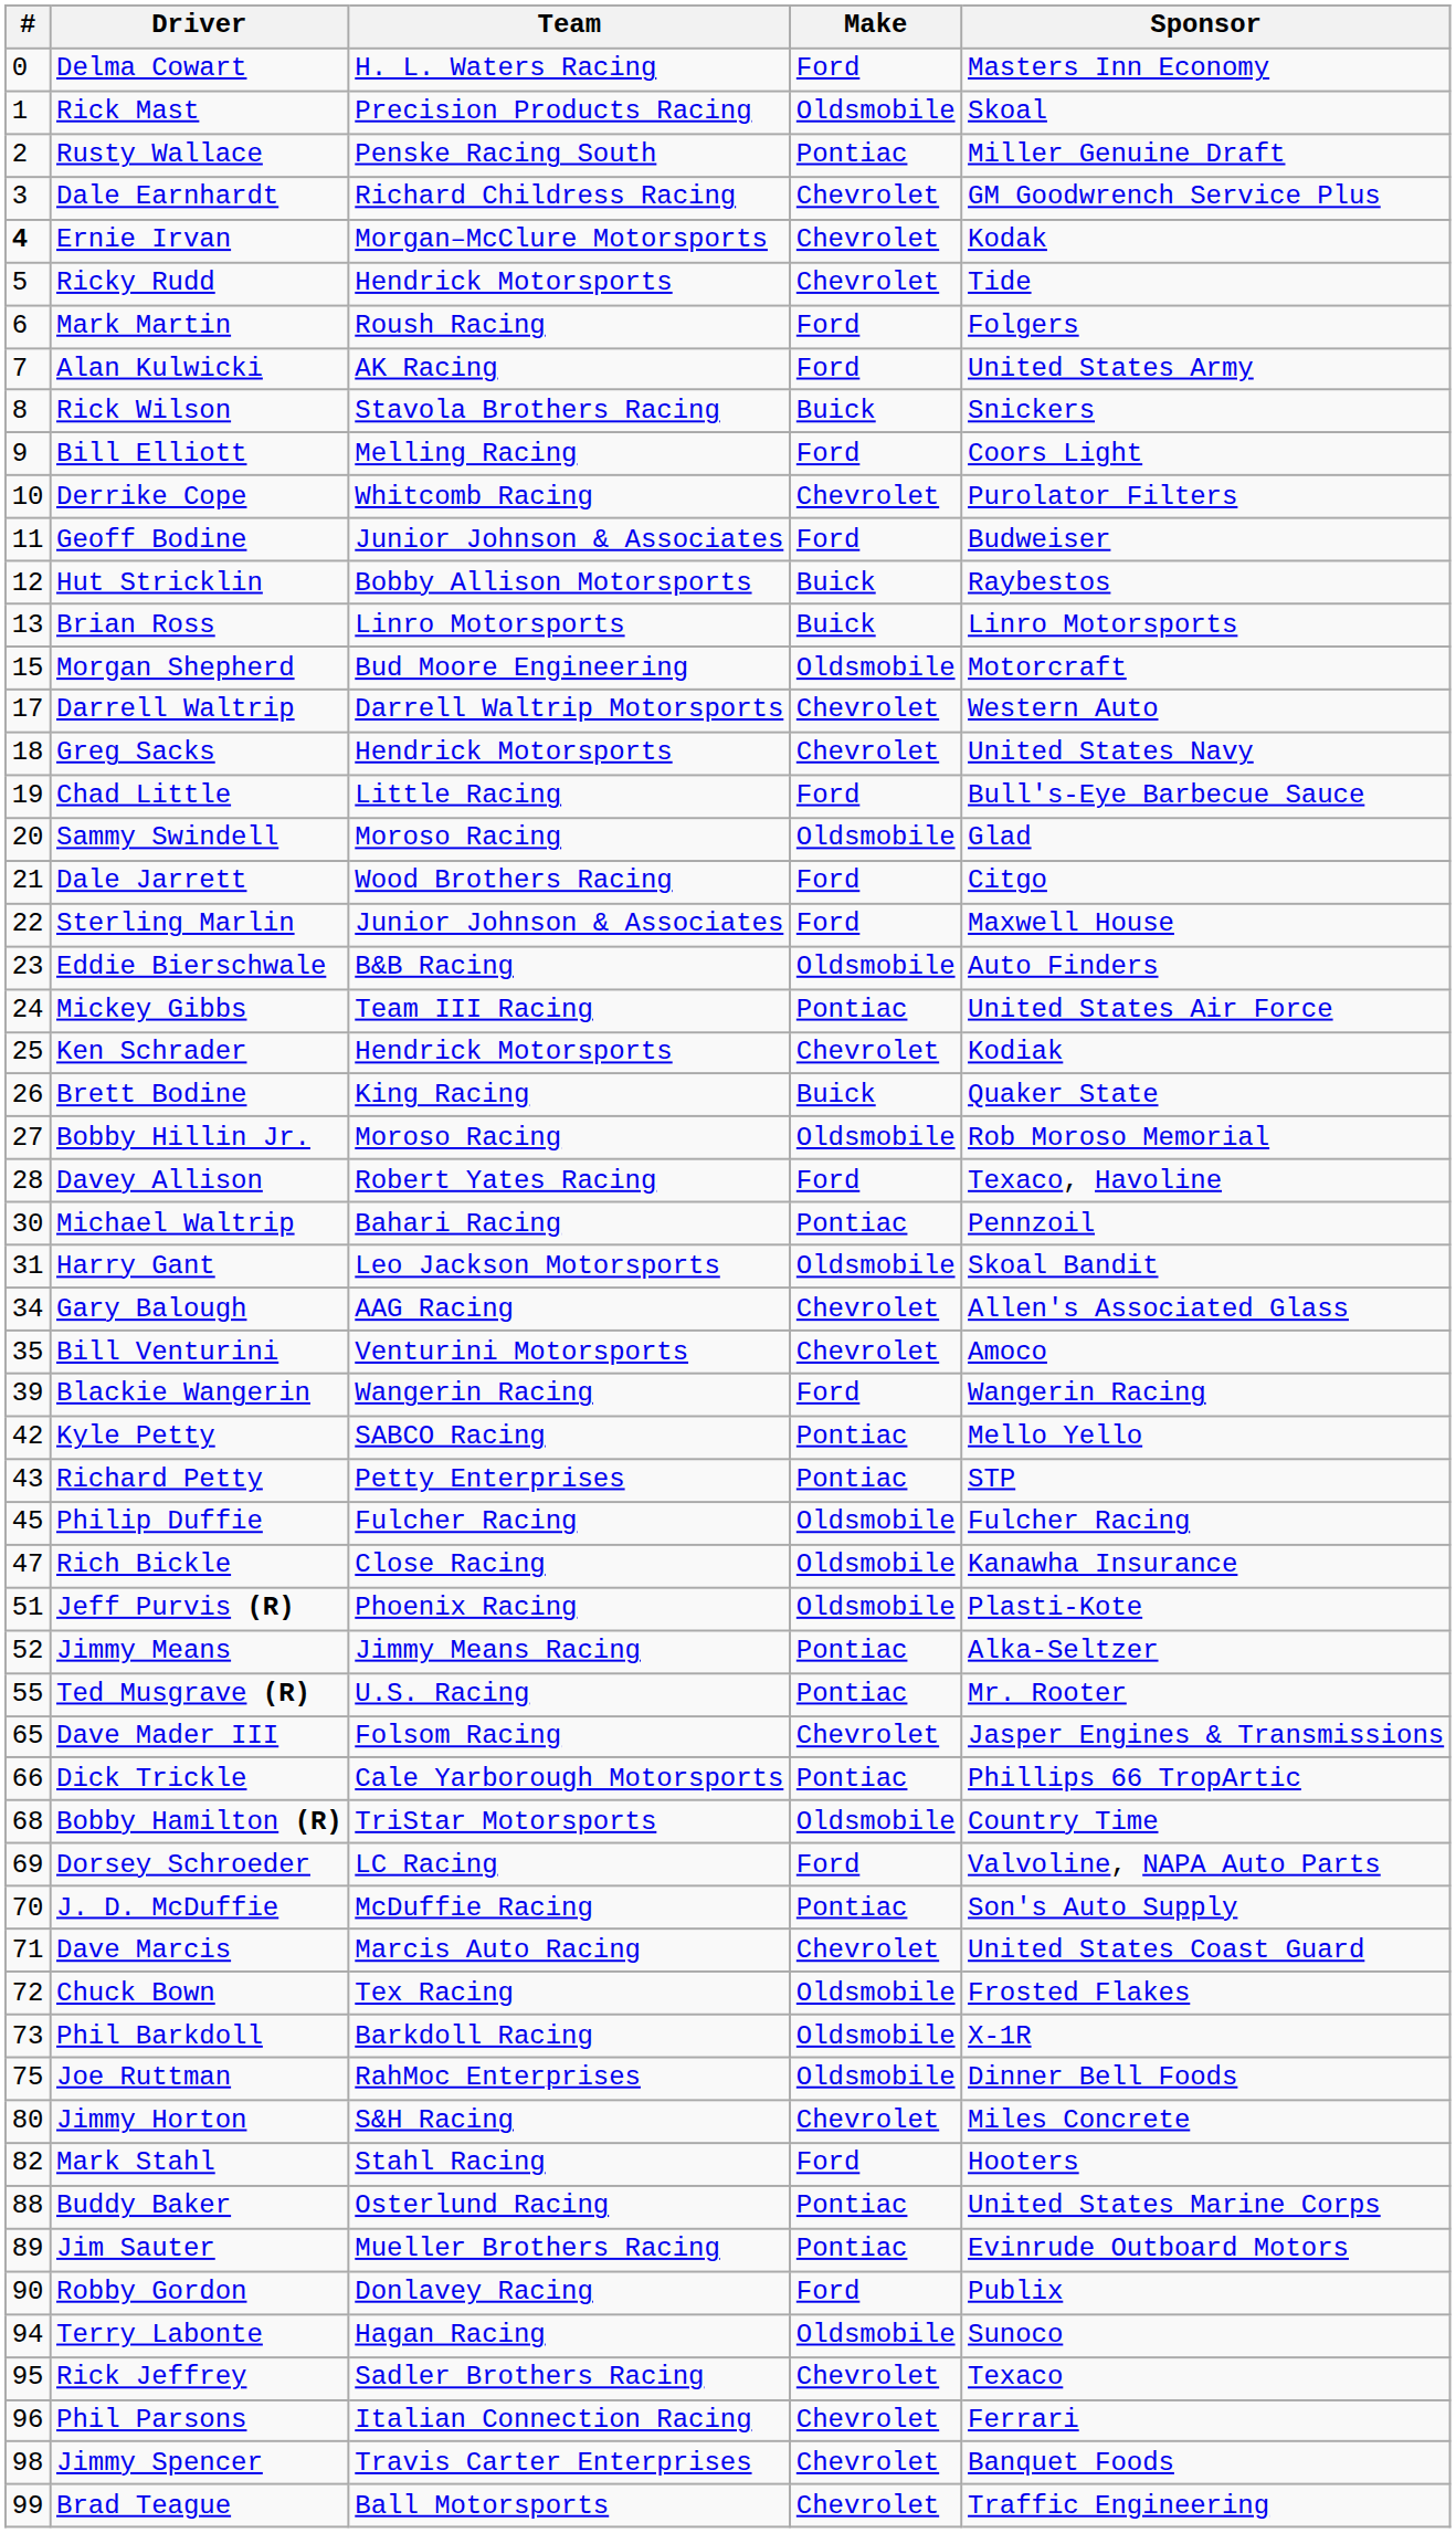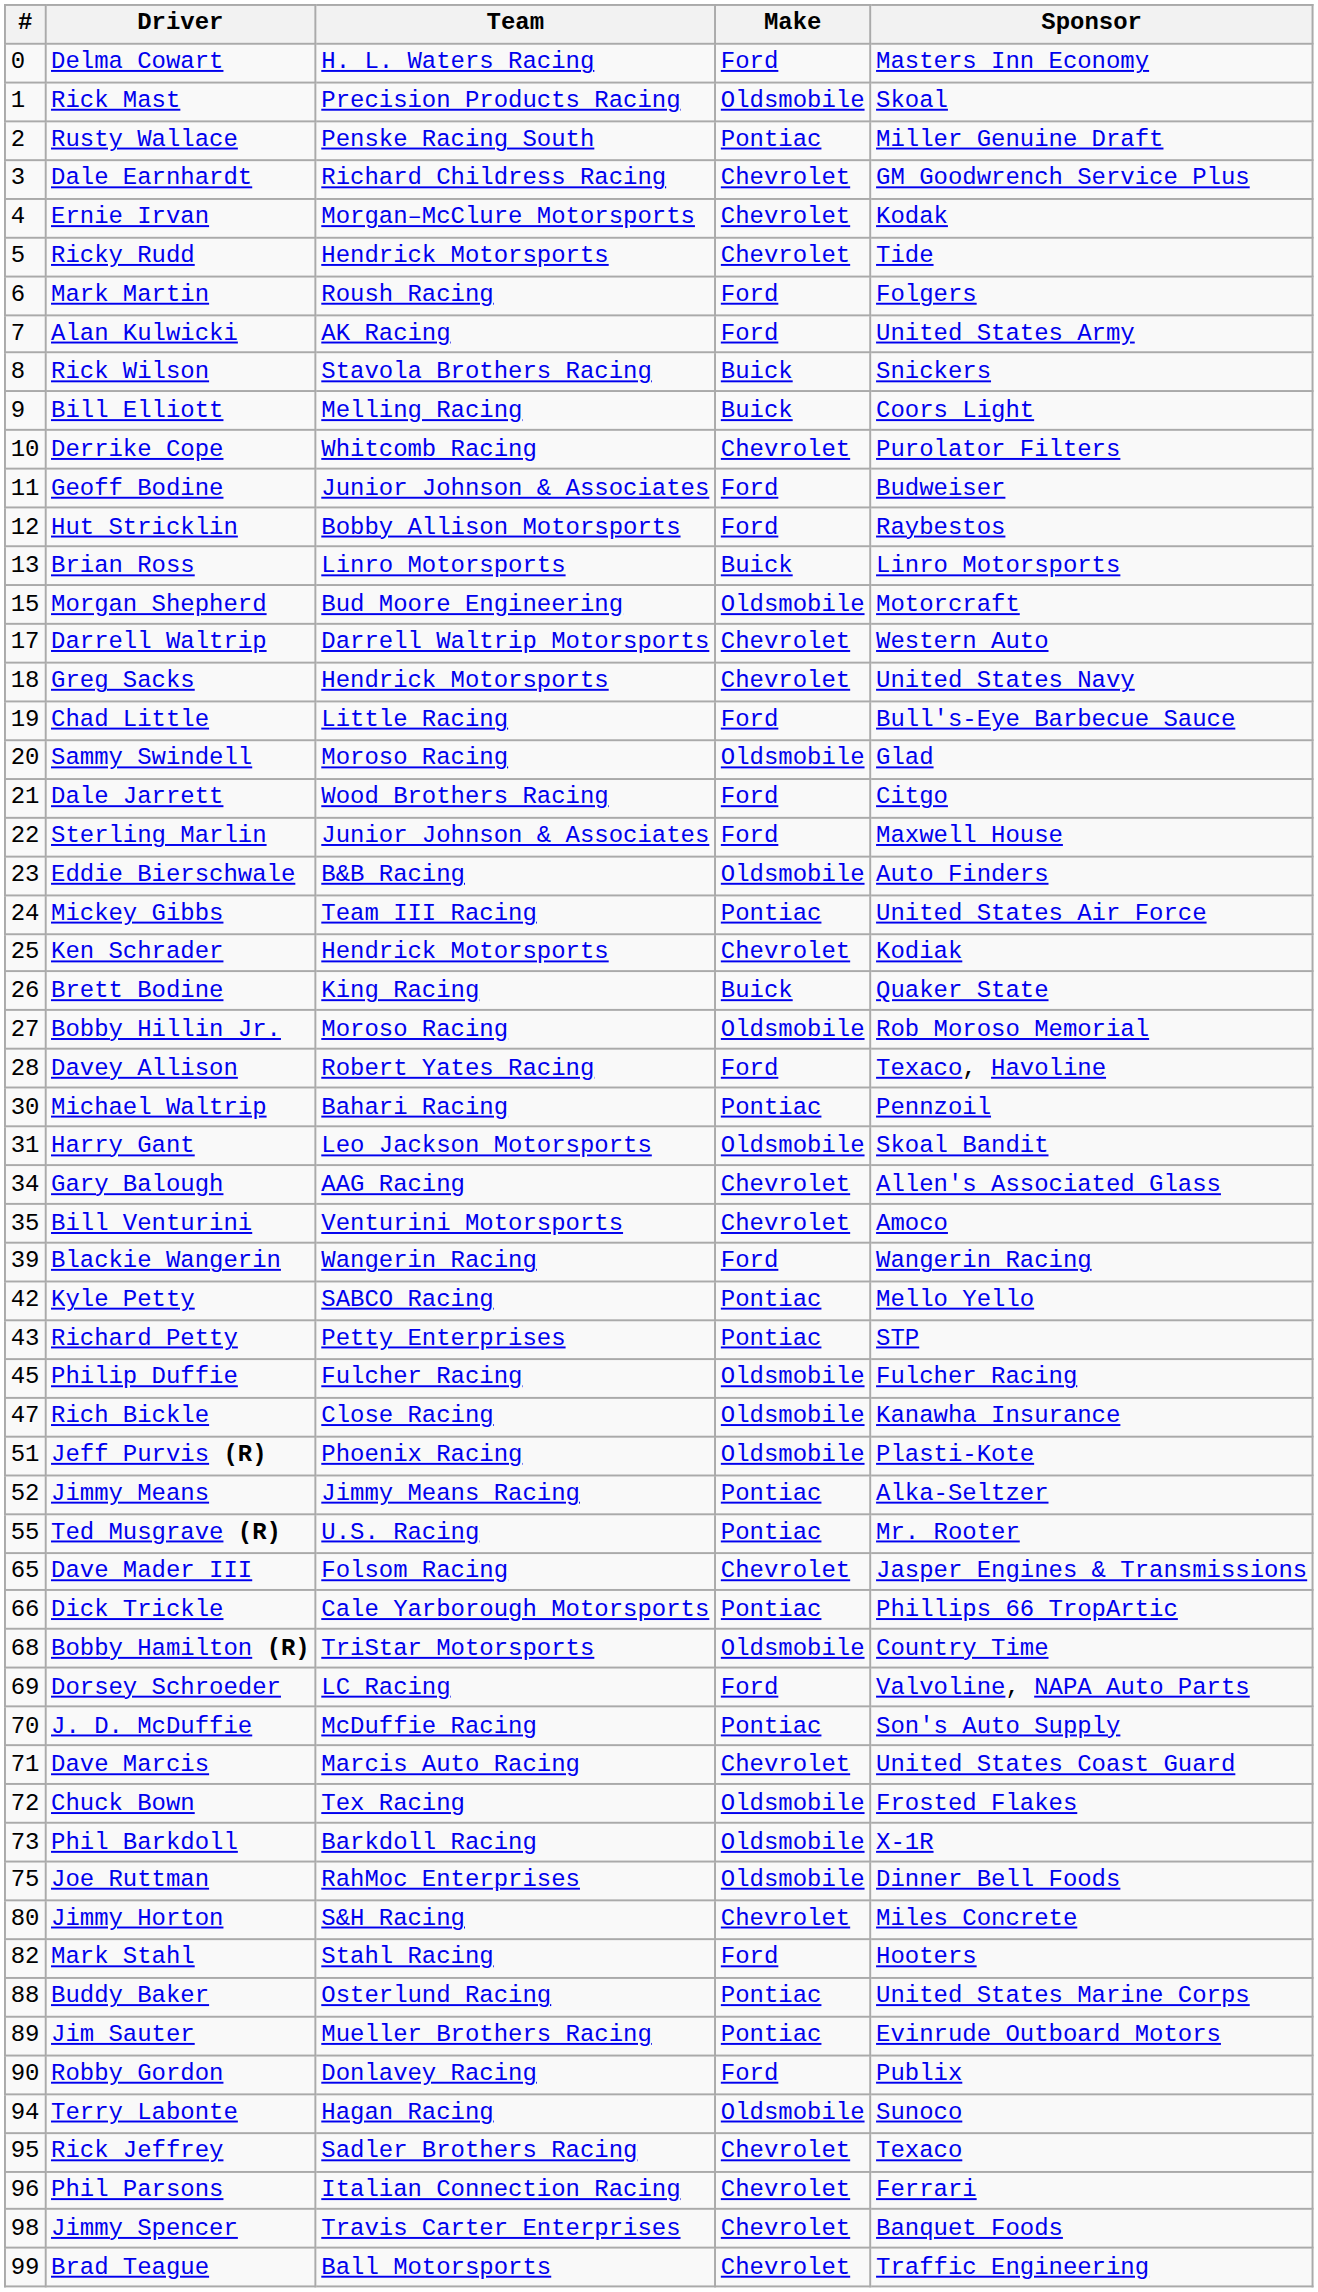 <table class="wikitable" style="font-size:95%">
 <tr>
 <th>#</th>
 <th>Driver</th>
 <th>Team</th>
 <th>Make</th>
 <th>Sponsor</th>
 </tr>
 <tr>
 <td>0</td>
 <td><a href='#'>Delma Cowart</a></td>
 <td><a href='#'>H. L. Waters Racing</a></td>
 <td><a href='#'>Ford</a></td>
 <td><a href='#'>Masters Inn Economy</a></td>
 </tr>
 <tr>
 <td>1</td>
 <td><a href='#'>Rick Mast</a></td>
 <td><a href='#'>Precision Products Racing</a></td>
 <td><a href='#'>Oldsmobile</a></td>
 <td><a href='#'>Skoal</a></td>
 </tr>
 <tr>
 <td>2</td>
 <td><a href='#'>Rusty Wallace</a></td>
 <td><a href='#'>Penske Racing South</a></td>
 <td><a href='#'>Pontiac</a></td>
 <td><a href='#'>Miller Genuine Draft</a></td>
 </tr>
 <tr>
 <td>3</td>
 <td><a href='#'>Dale Earnhardt</a></td>
 <td><a href='#'>Richard Childress Racing</a></td>
 <td><a href='#'>Chevrolet</a></td>
 <td><a href='#'>GM Goodwrench Service Plus</a></td>
 </tr>
 <tr>
-<td><strong>4</strong></td>
+<td>4</td>
 <td><a href='#'>Ernie Irvan</a></td>
 <td><a href='#'>Morgan–McClure Motorsports</a></td>
 <td><a href='#'>Chevrolet</a></td>
 <td><a href='#'>Kodak</a></td>
 </tr>
 <tr>
 <td>5</td>
 <td><a href='#'>Ricky Rudd</a></td>
 <td><a href='#'>Hendrick Motorsports</a></td>
 <td><a href='#'>Chevrolet</a></td>
 <td><a href='#'>Tide</a></td>
 </tr>
 <tr>
 <td>6</td>
 <td><a href='#'>Mark Martin</a></td>
 <td><a href='#'>Roush Racing</a></td>
 <td><a href='#'>Ford</a></td>
 <td><a href='#'>Folgers</a></td>
 </tr>
 <tr>
 <td>7</td>
 <td><a href='#'>Alan Kulwicki</a></td>
 <td><a href='#'>AK Racing</a></td>
 <td><a href='#'>Ford</a></td>
 <td><a href='#'>United States Army</a></td>
 </tr>
 <tr>
 <td>8</td>
 <td><a href='#'>Rick Wilson</a></td>
 <td><a href='#'>Stavola Brothers Racing</a></td>
 <td><a href='#'>Buick</a></td>
 <td><a href='#'>Snickers</a></td>
 </tr>
 <tr>
 <td>9</td>
 <td><a href='#'>Bill Elliott</a></td>
 <td><a href='#'>Melling Racing</a></td>
-<td><a href='#'>Ford</a></td>
+<td><a href='#'>Buick</a></td>
 <td><a href='#'>Coors Light</a></td>
 </tr>
 <tr>
 <td>10</td>
 <td><a href='#'>Derrike Cope</a></td>
 <td><a href='#'>Whitcomb Racing</a></td>
 <td><a href='#'>Chevrolet</a></td>
 <td><a href='#'>Purolator Filters</a></td>
 </tr>
 <tr>
 <td>11</td>
 <td><a href='#'>Geoff Bodine</a></td>
 <td><a href='#'>Junior Johnson & Associates</a></td>
 <td><a href='#'>Ford</a></td>
 <td><a href='#'>Budweiser</a></td>
 </tr>
 <tr>
 <td>12</td>
 <td><a href='#'>Hut Stricklin</a></td>
 <td><a href='#'>Bobby Allison Motorsports</a></td>
-<td><a href='#'>Buick</a></td>
+<td><a href='#'>Ford</a></td>
 <td><a href='#'>Raybestos</a></td>
 </tr>
 <tr>
 <td>13</td>
 <td><a href='#'>Brian Ross</a></td>
 <td><a href='#'>Linro Motorsports</a></td>
 <td><a href='#'>Buick</a></td>
 <td><a href='#'>Linro Motorsports</a></td>
 </tr>
 <tr>
 <td>15</td>
 <td><a href='#'>Morgan Shepherd</a></td>
 <td><a href='#'>Bud Moore Engineering</a></td>
 <td><a href='#'>Oldsmobile</a></td>
 <td><a href='#'>Motorcraft</a></td>
 </tr>
 <tr>
 <td>17</td>
 <td><a href='#'>Darrell Waltrip</a></td>
 <td><a href='#'>Darrell Waltrip Motorsports</a></td>
 <td><a href='#'>Chevrolet</a></td>
 <td><a href='#'>Western Auto</a></td>
 </tr>
 <tr>
 <td>18</td>
 <td><a href='#'>Greg Sacks</a></td>
 <td><a href='#'>Hendrick Motorsports</a></td>
 <td><a href='#'>Chevrolet</a></td>
 <td><a href='#'>United States Navy</a></td>
 </tr>
 <tr>
 <td>19</td>
 <td><a href='#'>Chad Little</a></td>
 <td><a href='#'>Little Racing</a></td>
 <td><a href='#'>Ford</a></td>
 <td><a href='#'>Bull's-Eye Barbecue Sauce</a></td>
 </tr>
 <tr>
 <td>20</td>
 <td><a href='#'>Sammy Swindell</a></td>
 <td><a href='#'>Moroso Racing</a></td>
 <td><a href='#'>Oldsmobile</a></td>
 <td><a href='#'>Glad</a></td>
 </tr>
 <tr>
 <td>21</td>
 <td><a href='#'>Dale Jarrett</a></td>
 <td><a href='#'>Wood Brothers Racing</a></td>
 <td><a href='#'>Ford</a></td>
 <td><a href='#'>Citgo</a></td>
 </tr>
 <tr>
 <td>22</td>
 <td><a href='#'>Sterling Marlin</a></td>
 <td><a href='#'>Junior Johnson & Associates</a></td>
 <td><a href='#'>Ford</a></td>
 <td><a href='#'>Maxwell House</a></td>
 </tr>
 <tr>
 <td>23</td>
 <td><a href='#'>Eddie Bierschwale</a></td>
 <td><a href='#'>B&B Racing</a></td>
 <td><a href='#'>Oldsmobile</a></td>
 <td><a href='#'>Auto Finders</a></td>
 </tr>
 <tr>
 <td>24</td>
 <td><a href='#'>Mickey Gibbs</a></td>
 <td><a href='#'>Team III Racing</a></td>
 <td><a href='#'>Pontiac</a></td>
 <td><a href='#'>United States Air Force</a></td>
 </tr>
 <tr>
 <td>25</td>
 <td><a href='#'>Ken Schrader</a></td>
 <td><a href='#'>Hendrick Motorsports</a></td>
 <td><a href='#'>Chevrolet</a></td>
 <td><a href='#'>Kodiak</a></td>
 </tr>
 <tr>
 <td>26</td>
 <td><a href='#'>Brett Bodine</a></td>
 <td><a href='#'>King Racing</a></td>
 <td><a href='#'>Buick</a></td>
 <td><a href='#'>Quaker State</a></td>
 </tr>
 <tr>
 <td>27</td>
 <td><a href='#'>Bobby Hillin Jr.</a></td>
 <td><a href='#'>Moroso Racing</a></td>
 <td><a href='#'>Oldsmobile</a></td>
 <td><a href='#'>Rob Moroso Memorial</a></td>
 </tr>
 <tr>
 <td>28</td>
 <td><a href='#'>Davey Allison</a></td>
 <td><a href='#'>Robert Yates Racing</a></td>
 <td><a href='#'>Ford</a></td>
 <td><a href='#'>Texaco</a>, <a href='#'>Havoline</a></td>
 </tr>
 <tr>
 <td>30</td>
 <td><a href='#'>Michael Waltrip</a></td>
 <td><a href='#'>Bahari Racing</a></td>
 <td><a href='#'>Pontiac</a></td>
 <td><a href='#'>Pennzoil</a></td>
 </tr>
 <tr>
 <td>31</td>
 <td><a href='#'>Harry Gant</a></td>
 <td><a href='#'>Leo Jackson Motorsports</a></td>
 <td><a href='#'>Oldsmobile</a></td>
 <td><a href='#'>Skoal Bandit</a></td>
 </tr>
 <tr>
 <td>34</td>
 <td><a href='#'>Gary Balough</a></td>
 <td><a href='#'>AAG Racing</a></td>
 <td><a href='#'>Chevrolet</a></td>
 <td><a href='#'>Allen's Associated Glass</a></td>
 </tr>
 <tr>
 <td>35</td>
 <td><a href='#'>Bill Venturini</a></td>
 <td><a href='#'>Venturini Motorsports</a></td>
 <td><a href='#'>Chevrolet</a></td>
 <td><a href='#'>Amoco</a></td>
 </tr>
 <tr>
 <td>39</td>
 <td><a href='#'>Blackie Wangerin</a></td>
 <td><a href='#'>Wangerin Racing</a></td>
 <td><a href='#'>Ford</a></td>
 <td><a href='#'>Wangerin Racing</a></td>
 </tr>
 <tr>
 <td>42</td>
 <td><a href='#'>Kyle Petty</a></td>
 <td><a href='#'>SABCO Racing</a></td>
 <td><a href='#'>Pontiac</a></td>
 <td><a href='#'>Mello Yello</a></td>
 </tr>
 <tr>
 <td>43</td>
 <td><a href='#'>Richard Petty</a></td>
 <td><a href='#'>Petty Enterprises</a></td>
 <td><a href='#'>Pontiac</a></td>
 <td><a href='#'>STP</a></td>
 </tr>
 <tr>
 <td>45</td>
 <td><a href='#'>Philip Duffie</a></td>
 <td><a href='#'>Fulcher Racing</a></td>
 <td><a href='#'>Oldsmobile</a></td>
 <td><a href='#'>Fulcher Racing</a></td>
 </tr>
 <tr>
 <td>47</td>
 <td><a href='#'>Rich Bickle</a></td>
 <td><a href='#'>Close Racing</a></td>
 <td><a href='#'>Oldsmobile</a></td>
 <td><a href='#'>Kanawha Insurance</a></td>
 </tr>
 <tr>
 <td>51</td>
 <td><a href='#'>Jeff Purvis</a> <strong>(R)</strong></td>
 <td><a href='#'>Phoenix Racing</a></td>
 <td><a href='#'>Oldsmobile</a></td>
 <td><a href='#'>Plasti-Kote</a></td>
 </tr>
 <tr>
 <td>52</td>
 <td><a href='#'>Jimmy Means</a></td>
 <td><a href='#'>Jimmy Means Racing</a></td>
 <td><a href='#'>Pontiac</a></td>
 <td><a href='#'>Alka-Seltzer</a></td>
 </tr>
 <tr>
 <td>55</td>
 <td><a href='#'>Ted Musgrave</a> <strong>(R)</strong></td>
 <td><a href='#'>U.S. Racing</a></td>
 <td><a href='#'>Pontiac</a></td>
 <td><a href='#'>Mr. Rooter</a></td>
 </tr>
 <tr>
 <td>65</td>
 <td><a href='#'>Dave Mader III</a></td>
 <td><a href='#'>Folsom Racing</a></td>
 <td><a href='#'>Chevrolet</a></td>
 <td><a href='#'>Jasper Engines & Transmissions</a></td>
 </tr>
 <tr>
 <td>66</td>
 <td><a href='#'>Dick Trickle</a></td>
 <td><a href='#'>Cale Yarborough Motorsports</a></td>
 <td><a href='#'>Pontiac</a></td>
 <td><a href='#'>Phillips 66 TropArtic</a></td>
 </tr>
 <tr>
 <td>68</td>
 <td><a href='#'>Bobby Hamilton</a> <strong>(R)</strong></td>
 <td><a href='#'>TriStar Motorsports</a></td>
 <td><a href='#'>Oldsmobile</a></td>
 <td><a href='#'>Country Time</a></td>
 </tr>
 <tr>
 <td>69</td>
 <td><a href='#'>Dorsey Schroeder</a></td>
 <td><a href='#'>LC Racing</a></td>
 <td><a href='#'>Ford</a></td>
 <td><a href='#'>Valvoline</a>, <a href='#'>NAPA Auto Parts</a></td>
 </tr>
 <tr>
 <td>70</td>
 <td><a href='#'>J. D. McDuffie</a></td>
 <td><a href='#'>McDuffie Racing</a></td>
 <td><a href='#'>Pontiac</a></td>
 <td><a href='#'>Son's Auto Supply</a></td>
 </tr>
 <tr>
 <td>71</td>
 <td><a href='#'>Dave Marcis</a></td>
 <td><a href='#'>Marcis Auto Racing</a></td>
 <td><a href='#'>Chevrolet</a></td>
 <td><a href='#'>United States Coast Guard</a></td>
 </tr>
 <tr>
 <td>72</td>
 <td><a href='#'>Chuck Bown</a></td>
 <td><a href='#'>Tex Racing</a></td>
 <td><a href='#'>Oldsmobile</a></td>
 <td><a href='#'>Frosted Flakes</a></td>
 </tr>
 <tr>
 <td>73</td>
 <td><a href='#'>Phil Barkdoll</a></td>
 <td><a href='#'>Barkdoll Racing</a></td>
 <td><a href='#'>Oldsmobile</a></td>
 <td><a href='#'>X-1R</a></td>
 </tr>
 <tr>
 <td>75</td>
 <td><a href='#'>Joe Ruttman</a></td>
 <td><a href='#'>RahMoc Enterprises</a></td>
 <td><a href='#'>Oldsmobile</a></td>
 <td><a href='#'>Dinner Bell Foods</a></td>
 </tr>
 <tr>
 <td>80</td>
 <td><a href='#'>Jimmy Horton</a></td>
 <td><a href='#'>S&H Racing</a></td>
 <td><a href='#'>Chevrolet</a></td>
 <td><a href='#'>Miles Concrete</a></td>
 </tr>
 <tr>
 <td>82</td>
 <td><a href='#'>Mark Stahl</a></td>
 <td><a href='#'>Stahl Racing</a></td>
 <td><a href='#'>Ford</a></td>
 <td><a href='#'>Hooters</a></td>
 </tr>
 <tr>
 <td>88</td>
 <td><a href='#'>Buddy Baker</a></td>
 <td><a href='#'>Osterlund Racing</a></td>
 <td><a href='#'>Pontiac</a></td>
 <td><a href='#'>United States Marine Corps</a></td>
 </tr>
 <tr>
 <td>89</td>
 <td><a href='#'>Jim Sauter</a></td>
 <td><a href='#'>Mueller Brothers Racing</a></td>
 <td><a href='#'>Pontiac</a></td>
 <td><a href='#'>Evinrude Outboard Motors</a></td>
 </tr>
 <tr>
 <td>90</td>
 <td><a href='#'>Robby Gordon</a></td>
 <td><a href='#'>Donlavey Racing</a></td>
 <td><a href='#'>Ford</a></td>
 <td><a href='#'>Publix</a></td>
 </tr>
 <tr>
 <td>94</td>
 <td><a href='#'>Terry Labonte</a></td>
 <td><a href='#'>Hagan Racing</a></td>
 <td><a href='#'>Oldsmobile</a></td>
 <td><a href='#'>Sunoco</a></td>
 </tr>
 <tr>
 <td>95</td>
 <td><a href='#'>Rick Jeffrey</a></td>
 <td><a href='#'>Sadler Brothers Racing</a></td>
 <td><a href='#'>Chevrolet</a></td>
 <td><a href='#'>Texaco</a></td>
 </tr>
 <tr>
 <td>96</td>
 <td><a href='#'>Phil Parsons</a></td>
 <td><a href='#'>Italian Connection Racing</a></td>
 <td><a href='#'>Chevrolet</a></td>
 <td><a href='#'>Ferrari</a></td>
 </tr>
 <tr>
 <td>98</td>
 <td><a href='#'>Jimmy Spencer</a></td>
 <td><a href='#'>Travis Carter Enterprises</a></td>
 <td><a href='#'>Chevrolet</a></td>
 <td><a href='#'>Banquet Foods</a></td>
 </tr>
 <tr>
 <td>99</td>
 <td><a href='#'>Brad Teague</a></td>
 <td><a href='#'>Ball Motorsports</a></td>
 <td><a href='#'>Chevrolet</a></td>
 <td><a href='#'>Traffic Engineering</a></td>
 </tr>
 </table>
